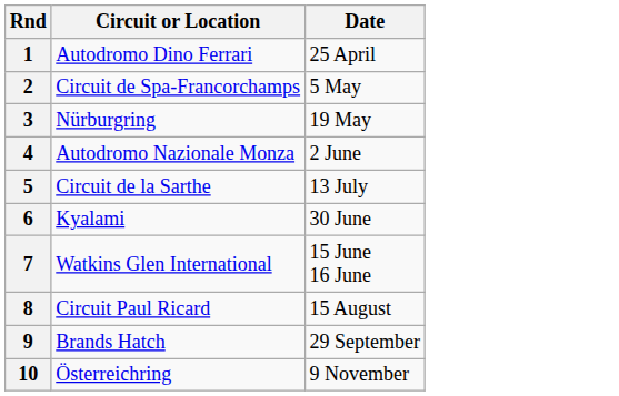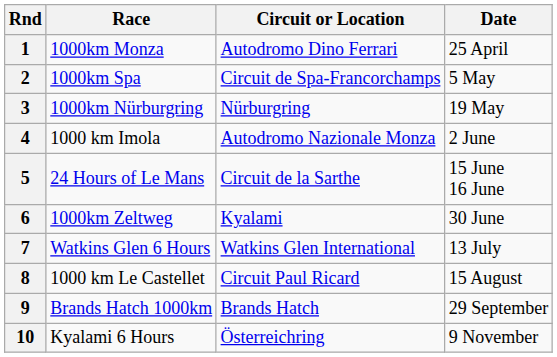 <table class="wikitable" style="font-size: 90%;">
 <tr>
 <th>Rnd</th>
+<th>Race</th>
 <th>Circuit or Location</th>
 <th>Date</th>
 </tr>
 <tr>
 <th>1</th>
+<td> <a href='#'>1000km Monza</a></td>
 <td><a href='#'>Autodromo Dino Ferrari</a></td>
 <td>25 April</td>
 </tr>
 <tr>
 <th>2</th>
+<td> <a href='#'>1000km Spa</a></td>
 <td><a href='#'>Circuit de Spa-Francorchamps</a></td>
 <td>5 May</td>
 </tr>
 <tr>
 <th>3</th>
+<td> <a href='#'>1000km Nürburgring</a></td>
 <td><a href='#'>Nürburgring</a></td>
 <td>19 May</td>
 </tr>
 <tr>
 <th>4</th>
+<td> 1000 km Imola</td>
 <td><a href='#'>Autodromo Nazionale Monza</a></td>
 <td>2 June</td>
 </tr>
 <tr>
 <th>5</th>
+<td> <a href='#'>24 Hours of Le Mans</a></td>
 <td><a href='#'>Circuit de la Sarthe</a></td>
-<td>13 July</td>
+<td>15 June<br>16 June</td>
 </tr>
 <tr>
 <th>6</th>
+<td> <a href='#'>1000km Zeltweg</a></td>
 <td><a href='#'>Kyalami</a></td>
 <td>30 June</td>
 </tr>
 <tr>
 <th>7</th>
+<td> <a href='#'>Watkins Glen 6 Hours</a></td>
 <td><a href='#'>Watkins Glen International</a></td>
-<td>15 June<br>16 June</td>
+<td>13 July</td>
 </tr>
 <tr>
 <th>8</th>
+<td> 1000 km Le Castellet</td>
 <td><a href='#'>Circuit Paul Ricard</a></td>
 <td>15 August</td>
 </tr>
 <tr>
 <th>9</th>
+<td> <a href='#'>Brands Hatch 1000km</a></td>
 <td><a href='#'>Brands Hatch</a></td>
 <td>29 September</td>
 </tr>
 <tr>
 <th>10</th>
+<td> Kyalami 6 Hours</td>
 <td><a href='#'>Österreichring</a></td>
 <td>9 November</td>
 </tr>
 </table>
